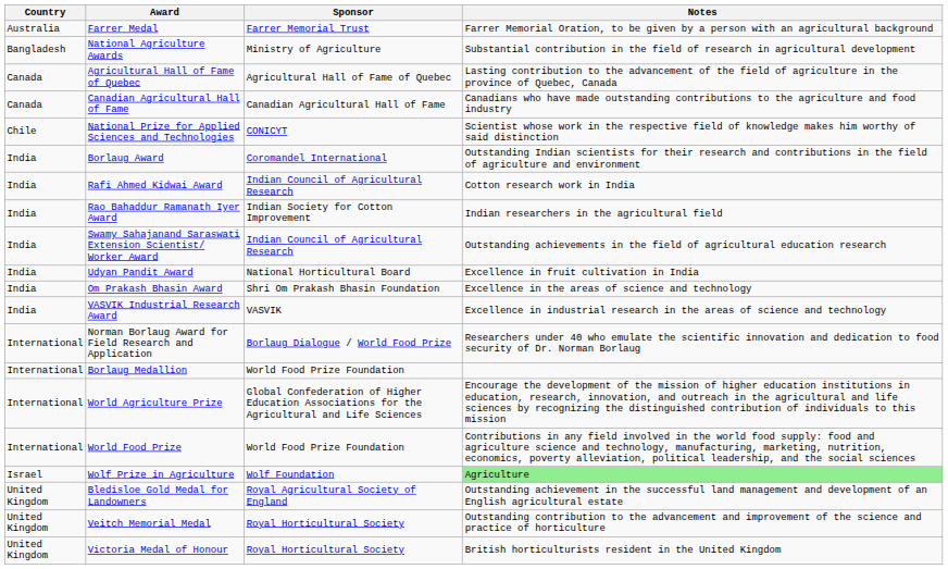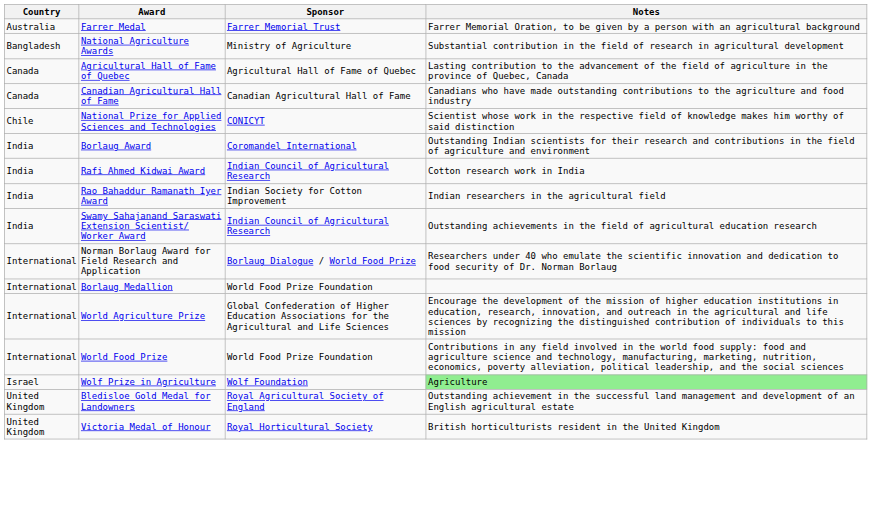 <table Class="wikitable sortable">
 <tr>
 <th style="width:6em;">Country</th>
 <th>Award</th>
 <th>Sponsor</th>
 <th>Notes</th>
 </tr>
 <tr>
 <td>Australia</td>
 <td><a href='#'>Farrer Medal</a></td>
 <td><a href='#'>Farrer Memorial Trust</a></td>
 <td>Farrer Memorial Oration, to be given by a person with an agricultural background</td>
 </tr>
 <tr>
 <td>Bangladesh</td>
 <td><a href='#'>National Agriculture Awards</a></td>
 <td>Ministry of Agriculture</td>
 <td>Substantial contribution in the field of research in agricultural development</td>
 </tr>
 <tr>
 <td>Canada</td>
 <td><a href='#'>Agricultural Hall of Fame of Quebec</a></td>
 <td>Agricultural Hall of Fame of Quebec</td>
 <td>Lasting contribution to the advancement of the field of agriculture in the province of Quebec, Canada</td>
 </tr>
 <tr>
 <td>Canada</td>
 <td><a href='#'>Canadian Agricultural Hall of Fame</a></td>
 <td>Canadian Agricultural Hall of Fame</td>
 <td>Canadians who have made outstanding contributions to the agriculture and food industry</td>
 </tr>
 <tr>
 <td>Chile</td>
 <td><a href='#'>National Prize for Applied Sciences and Technologies</a></td>
 <td><a href='#'>CONICYT</a></td>
 <td>Scientist whose work in the respective field of knowledge makes him worthy of said distinction</td>
 </tr>
 <tr>
 <td>India</td>
 <td><a href='#'>Borlaug Award</a></td>
 <td><a href='#'>Coromandel International</a></td>
 <td>Outstanding Indian scientists for their research and contributions in the field of agriculture and environment</td>
 </tr>
 <tr>
 <td>India</td>
 <td><a href='#'>Rafi Ahmed Kidwai Award</a></td>
 <td><a href='#'>Indian Council of Agricultural Research</a></td>
 <td>Cotton research work in India</td>
 </tr>
 <tr>
 <td>India</td>
 <td><a href='#'>Rao Bahaddur Ramanath Iyer Award</a></td>
 <td>Indian Society for Cotton Improvement</td>
 <td>Indian researchers in the agricultural field</td>
 </tr>
 <tr>
 <td>India</td>
 <td><a href='#'>Swamy Sahajanand Saraswati Extension Scientist/ Worker Award</a></td>
 <td><a href='#'>Indian Council of Agricultural Research</a></td>
 <td>Outstanding achievements in the field of agricultural education research</td>
 </tr>
 <tr>
-<td>India</td>
-<td><a href='#'>Udyan Pandit Award</a></td>
-<td>National Horticultural Board</td>
-<td>Excellence in fruit cultivation in India</td>
-</tr>
-<tr>
-<td>India</td>
-<td><a href='#'>Om Prakash Bhasin Award</a></td>
-<td>Shri Om Prakash Bhasin Foundation</td>
-<td>Excellence in the areas of science and technology</td>
-</tr>
-<tr>
-<td>India</td>
-<td><a href='#'>VASVIK Industrial Research Award</a></td>
-<td>VASVIK</td>
-<td>Excellence in industrial research in the areas of science and technology</td>
-</tr>
-<tr>
 <td>International</td>
 <td>Norman Borlaug Award for Field Research and Application</td>
 <td><a href='#'>Borlaug Dialogue</a> / <a href='#'>World Food Prize</a></td>
 <td>Researchers under 40 who emulate the scientific innovation and dedication to food security of Dr. Norman Borlaug</td>
 </tr>
 <tr>
 <td>International</td>
 <td><a href='#'>Borlaug Medallion</a></td>
 <td>World Food Prize Foundation</td>
 <td></td>
 </tr>
 <tr>
 <td>International</td>
 <td><a href='#'>World Agriculture Prize</a></td>
 <td>Global Confederation of Higher Education Associations for the Agricultural and Life Sciences</td>
 <td>Encourage the development of the mission of higher education institutions in education, research, innovation, and outreach in the agricultural and life sciences by recognizing the distinguished contribution of individuals to this mission</td>
 </tr>
 <tr>
 <td>International</td>
 <td><a href='#'>World Food Prize</a></td>
 <td>World Food Prize Foundation</td>
 <td>Contributions in any field involved in the world food supply: food and agriculture science and technology, manufacturing, marketing, nutrition, economics, poverty alleviation, political leadership, and the social sciences</td>
 </tr>
 <tr>
 <td>Israel</td>
 <td><a href='#'>Wolf Prize in Agriculture</a></td>
 <td><a href='#'>Wolf Foundation</a></td>
 <td style="background: lightgreen;">Agriculture</td>
 </tr>
 <tr>
 <td>United Kingdom</td>
 <td><a href='#'>Bledisloe Gold Medal for Landowners</a></td>
 <td><a href='#'>Royal Agricultural Society of England</a></td>
 <td>Outstanding achievement in the successful land management and development of an English agricultural estate</td>
 </tr>
 <tr>
 <td>United Kingdom</td>
-<td><a href='#'>Veitch Memorial Medal</a></td>
-<td><a href='#'>Royal Horticultural Society</a></td>
-<td>Outstanding contribution to the advancement and improvement of the science and practice of horticulture</td>
-</tr>
-<tr>
-<td>United Kingdom</td>
 <td><a href='#'>Victoria Medal of Honour</a></td>
 <td><a href='#'>Royal Horticultural Society</a></td>
 <td>British horticulturists resident in the United Kingdom</td>
 </tr>
 </table>
